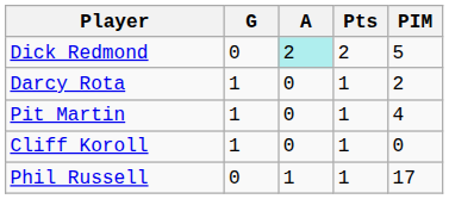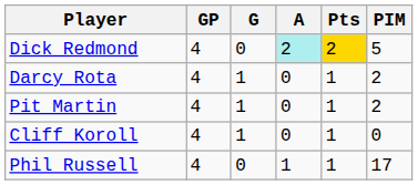 <table class="wikitable">
 <tr>
 <th bgcolor="#DDDDFF" width="40%">Player</th>
+<th bgcolor="#DDDDFF" width="10%">GP</th>
 <th bgcolor="#DDDDFF" width="10%">G</th>
 <th bgcolor="#DDDDFF" width="10%">A</th>
 <th bgcolor="#DDDDFF" width="10%">Pts</th>
 <th bgcolor="#DDDDFF" width="10%">PIM</th>
 </tr>
 <tr>
 <td><a href='#'>Dick Redmond</a></td>
+<td>4</td>
 <td>0</td>
 <td style="background: paleturquoise;">2</td>
-<td>2</td>
+<td style="background: gold;">2</td>
 <td>5</td>
 </tr>
 <tr>
 <td><a href='#'>Darcy Rota</a></td>
+<td>4</td>
 <td>1</td>
 <td>0</td>
 <td>1</td>
 <td>2</td>
 </tr>
 <tr>
 <td><a href='#'>Pit Martin</a></td>
+<td>4</td>
 <td>1</td>
 <td>0</td>
 <td>1</td>
-<td>4</td>
+<td>2</td>
 </tr>
 <tr>
 <td><a href='#'>Cliff Koroll</a></td>
+<td>4</td>
 <td>1</td>
 <td>0</td>
 <td>1</td>
 <td>0</td>
 </tr>
 <tr>
 <td><a href='#'>Phil Russell</a></td>
+<td>4</td>
 <td>0</td>
 <td>1</td>
 <td>1</td>
 <td>17</td>
 </tr>
 </table>
